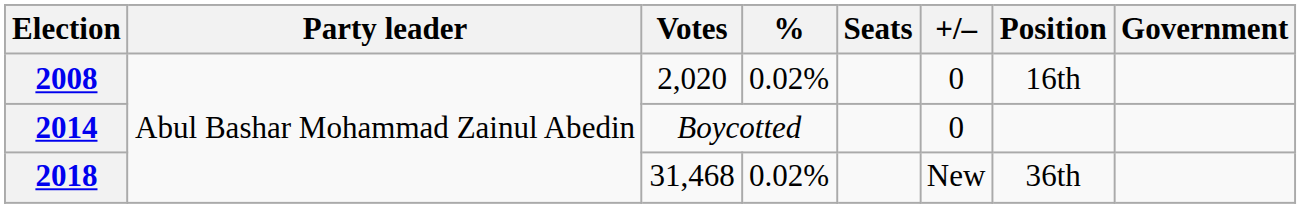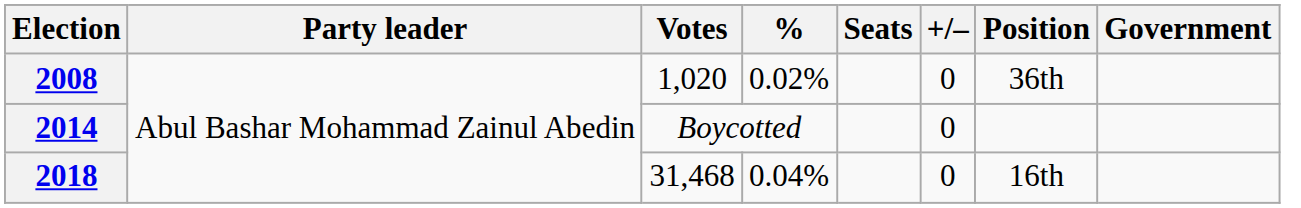 <table class=wikitable style=text-align:center>
 <tr>
 <th><strong>Election</strong></th>
 <th>Party leader</th>
 <th><strong>Votes</strong></th>
 <th><strong>%</strong></th>
 <th><strong>Seats</strong></th>
 <th>+/–</th>
 <th><strong>Position</strong></th>
 <th>Government</th>
 </tr>
 <tr>
 <th><a href='#'>2008</a></th>
 <td rowspan="3">Abul Bashar Mohammad Zainul Abedin</td>
-<td>2,020</td>
+<td>1,020</td>
 <td>0.02%</td>
 <td></td>
 <td> 0</td>
-<td> 16th</td>
+<td> 36th</td>
 <td></td>
 </tr>
 <tr>
 <th><a href='#'>2014</a></th>
 <td colspan=2><em>Boycotted</em></td>
 <td></td>
 <td> 0</td>
 <td></td>
 <td></td>
 </tr>
 <tr>
 <th><a href='#'>2018</a></th>
 <td>31,468</td>
-<td>0.02%</td>
+<td>0.04%</td>
 <td></td>
-<td>New</td>
-<td> 36th</td>
+<td> 0</td>
+<td> 16th</td>
 <td></td>
 </tr>
 </table>
